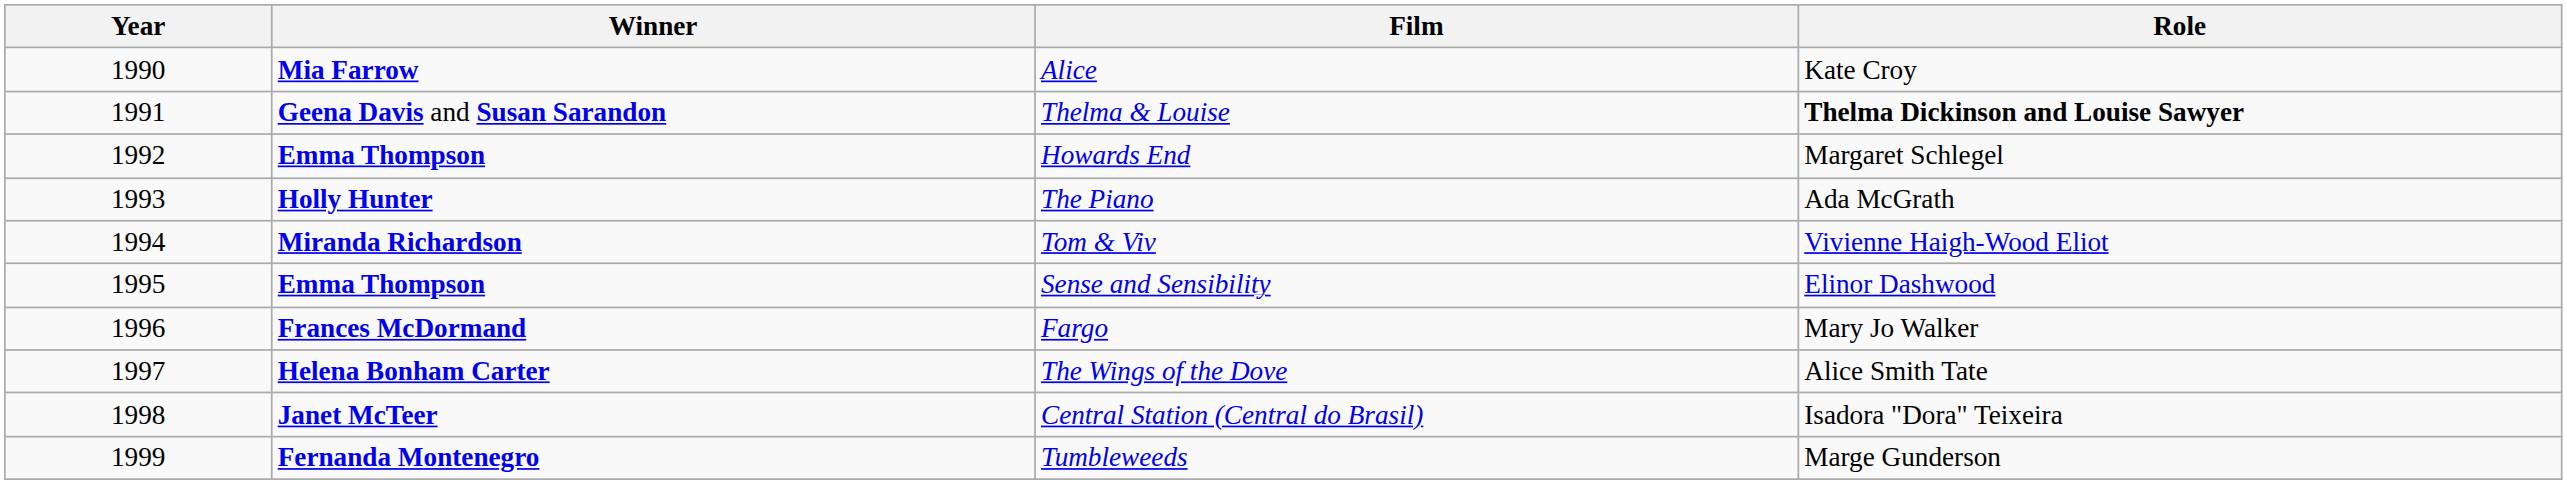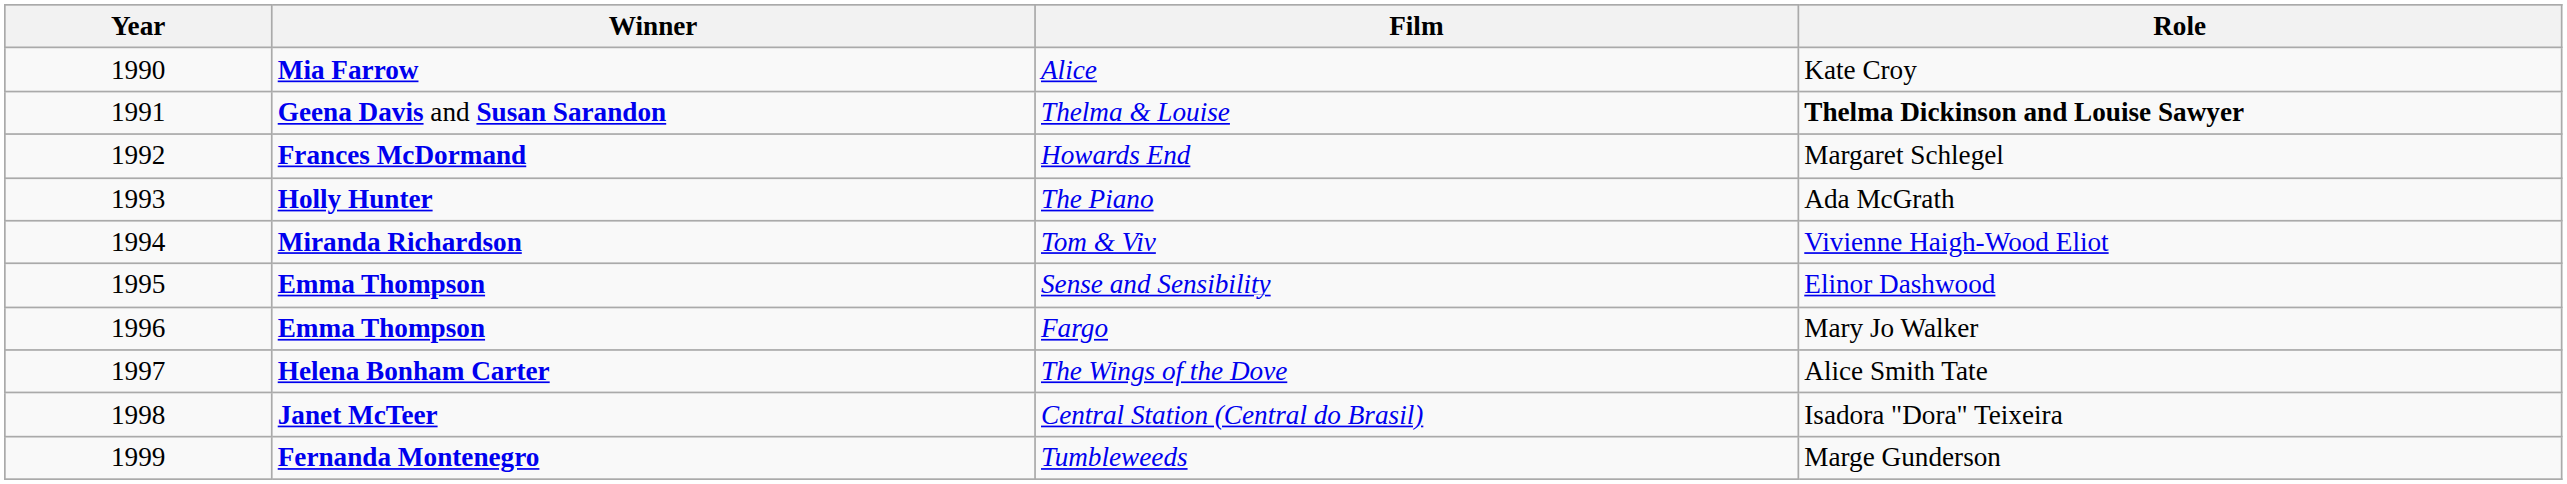 <table class="wikitable" width="95%" cellpadding="5">
 <tr>
 <th width="100"><strong>Year</strong></th>
 <th width="300"><strong>Winner</strong></th>
 <th width="300"><strong>Film</strong></th>
 <th width="300"><strong>Role</strong></th>
 </tr>
 <tr>
 <td style="text-align:center;">1990</td>
 <td><strong><a href='#'>Mia Farrow</a></strong></td>
 <td><em><a href='#'>Alice</a></em></td>
 <td>Kate Croy</td>
 </tr>
 <tr>
 <td style="text-align:center;">1991</td>
 <td><strong><a href='#'>Geena Davis</a></strong> and <strong><a href='#'>Susan Sarandon</a></strong></td>
 <td><em><a href='#'>Thelma & Louise</a></em></td>
 <td><strong>Thelma Dickinson and Louise Sawyer</strong></td>
 </tr>
 <tr>
 <td style="text-align:center;">1992</td>
-<td><strong><a href='#'>Emma Thompson</a></strong></td>
+<td><strong><a href='#'>Frances McDormand</a></strong></td>
 <td><em><a href='#'>Howards End</a></em></td>
 <td>Margaret Schlegel</td>
 </tr>
 <tr>
 <td style="text-align:center;">1993</td>
 <td><strong><a href='#'>Holly Hunter</a></strong></td>
 <td><em><a href='#'>The Piano</a></em></td>
 <td>Ada McGrath</td>
 </tr>
 <tr>
 <td style="text-align:center;">1994</td>
 <td><strong><a href='#'>Miranda Richardson</a></strong></td>
 <td><em><a href='#'>Tom & Viv</a></em></td>
 <td><a href='#'>Vivienne Haigh-Wood Eliot</a></td>
 </tr>
 <tr>
 <td style="text-align:center;">1995</td>
 <td><strong><a href='#'>Emma Thompson</a></strong></td>
 <td><em><a href='#'>Sense and Sensibility</a></em></td>
 <td><a href='#'>Elinor Dashwood</a></td>
 </tr>
 <tr>
 <td style="text-align:center;">1996</td>
-<td><strong><a href='#'>Frances McDormand</a></strong></td>
+<td><strong><a href='#'>Emma Thompson</a></strong></td>
 <td><em><a href='#'>Fargo</a></em></td>
 <td>Mary Jo Walker</td>
 </tr>
 <tr>
 <td style="text-align:center;">1997</td>
 <td><strong><a href='#'>Helena Bonham Carter</a></strong></td>
 <td><em><a href='#'>The Wings of the Dove</a></em></td>
 <td>Alice Smith Tate</td>
 </tr>
 <tr>
 <td style="text-align:center;">1998</td>
 <td><strong><a href='#'>Janet McTeer</a></strong></td>
 <td><em><a href='#'>Central Station (Central do Brasil)</a></em></td>
 <td>Isadora "Dora" Teixeira</td>
 </tr>
 <tr>
 <td style="text-align:center;">1999</td>
 <td><strong><a href='#'>Fernanda Montenegro</a></strong></td>
 <td><em><a href='#'>Tumbleweeds</a></em></td>
 <td>Marge Gunderson</td>
 </tr>
 </table>
